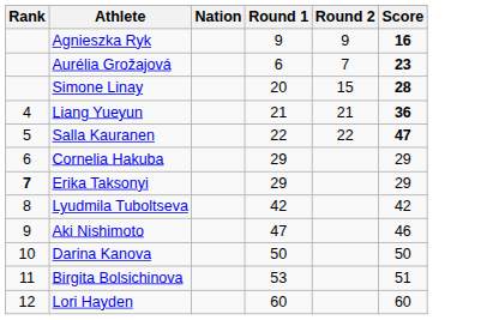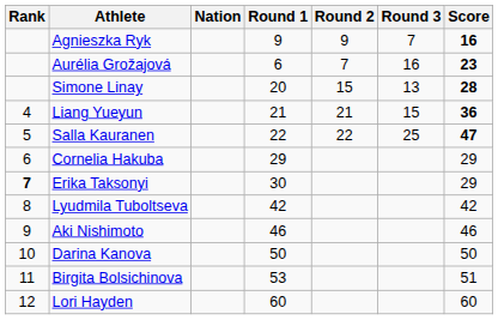 <table class="wikitable sortable" style="text-align:center">
 <tr>
 <th>Rank</th>
 <th>Athlete</th>
 <th>Nation</th>
 <th>Round 1</th>
 <th>Round 2</th>
+<th>Round 3</th>
 <th>Score</th>
 </tr>
 <tr>
 <td></td>
 <td align=left><a href='#'>Agnieszka Ryk</a></td>
 <td align=left></td>
 <td>9</td>
 <td>9</td>
+<td>7</td>
 <td><strong>16</strong></td>
 </tr>
 <tr>
 <td></td>
 <td align=left><a href='#'>Aurélia Grožajová</a></td>
 <td align=left></td>
 <td>6</td>
 <td>7</td>
+<td>16</td>
 <td><strong>23</strong></td>
 </tr>
 <tr>
 <td></td>
 <td align=left><a href='#'>Simone Linay</a></td>
 <td align=left></td>
 <td>20</td>
 <td>15</td>
+<td>13</td>
 <td><strong>28</strong></td>
 </tr>
 <tr>
 <td>4</td>
 <td align=left><a href='#'>Liang Yueyun</a></td>
 <td align=left></td>
 <td>21</td>
 <td>21</td>
+<td>15</td>
 <td><strong>36</strong></td>
 </tr>
 <tr>
 <td>5</td>
 <td align=left><a href='#'>Salla Kauranen</a></td>
 <td align=left></td>
 <td>22</td>
 <td>22</td>
+<td>25</td>
 <td><strong>47</strong></td>
 </tr>
 <tr>
 <td>6</td>
 <td align=left><a href='#'>Cornelia Hakuba</a></td>
 <td align=left></td>
 <td>29</td>
 <td></td>
+<td></td>
 <td>29</td>
 </tr>
 <tr>
 <td><strong>7</strong></td>
 <td align=left><a href='#'>Erika Taksonyi</a></td>
 <td align=left></td>
-<td>29</td>
+<td>30</td>
+<td></td>
 <td></td>
 <td>29</td>
 </tr>
 <tr>
 <td>8</td>
 <td align=left><a href='#'>Lyudmila Tuboltseva</a></td>
 <td align=left></td>
 <td>42</td>
 <td></td>
+<td></td>
 <td>42</td>
 </tr>
 <tr>
 <td>9</td>
 <td align=left><a href='#'>Aki Nishimoto</a></td>
 <td align=left></td>
-<td>47</td>
+<td>46</td>
+<td></td>
 <td></td>
 <td>46</td>
 </tr>
 <tr>
 <td>10</td>
 <td align=left><a href='#'>Darina Kanova</a></td>
 <td align=left></td>
 <td>50</td>
 <td></td>
+<td></td>
 <td>50</td>
 </tr>
 <tr>
 <td>11</td>
 <td align=left><a href='#'>Birgita Bolsichinova</a></td>
 <td align=left></td>
 <td>53</td>
+<td></td>
 <td></td>
 <td>51</td>
 </tr>
 <tr>
 <td>12</td>
 <td align=left><a href='#'>Lori Hayden</a></td>
 <td align=left></td>
 <td>60</td>
 <td></td>
+<td></td>
 <td>60</td>
 </tr>
 </table>
